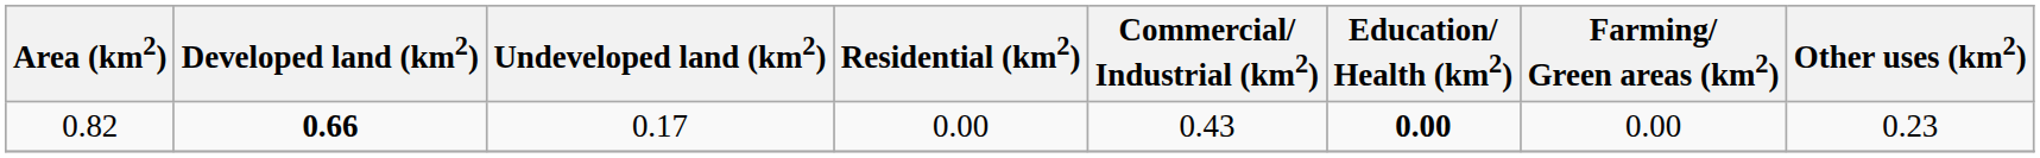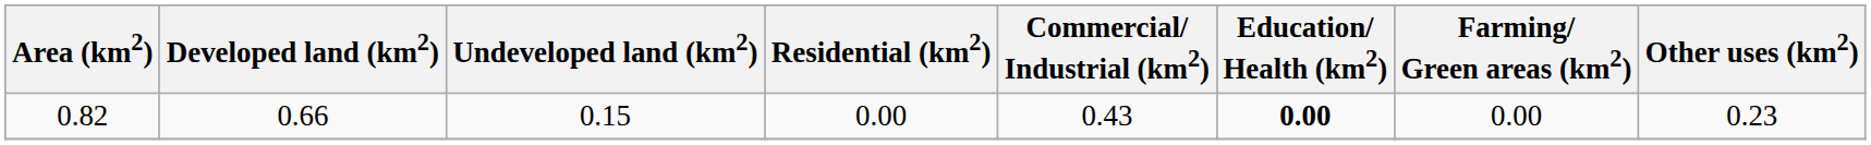 <table class="wikitable" style="text-align: center;">
 <tr>
 <th>Area (km<sup>2</sup>)</th>
 <th>Developed land (km<sup>2</sup>)</th>
 <th>Undeveloped land (km<sup>2</sup>)</th>
 <th>Residential (km<sup>2</sup>)</th>
 <th>Commercial/<br> Industrial (km<sup>2</sup>)</th>
 <th>Education/<br> Health (km<sup>2</sup>)</th>
 <th>Farming/<br> Green areas (km<sup>2</sup>)</th>
 <th>Other uses (km<sup>2</sup>)</th>
 </tr>
 <tr>
 <td>0.82</td>
-<td><strong>0.66</strong></td>
-<td>0.17</td>
+<td>0.66</td>
+<td>0.15</td>
 <td>0.00</td>
 <td>0.43</td>
 <td><strong>0.00</strong></td>
 <td>0.00</td>
 <td>0.23</td>
 </tr>
 <tr>
 </tr>
 </table>
